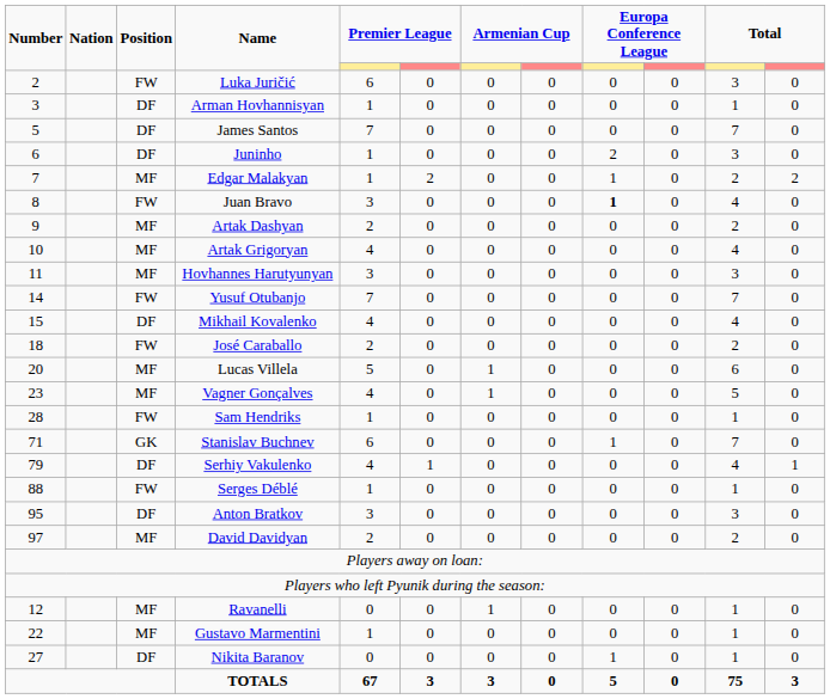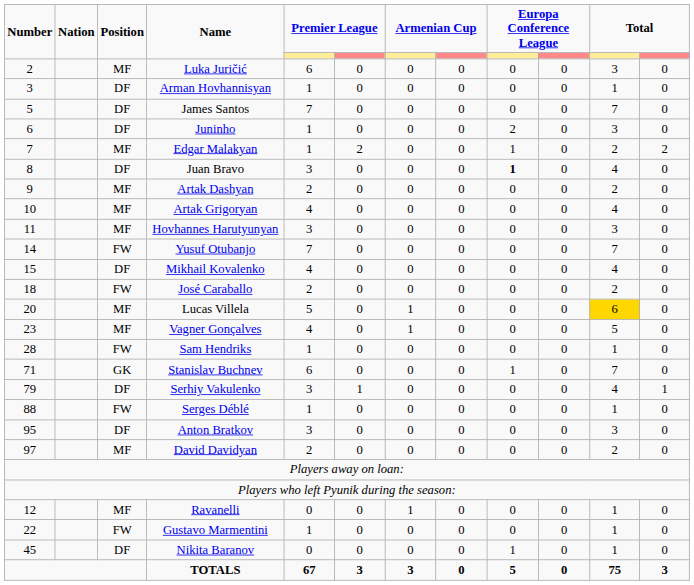 <table class="wikitable" style="text-align:center;">
 <tr>
 <td rowspan="2"  style="width:5%; text-align:center;"><strong>Number</strong></td>
 <td rowspan="2"  style="width:5%; text-align:center;"><strong>Nation</strong></td>
 <td rowspan="2"  style="width:5%; text-align:center;"><strong>Position</strong></td>
 <td rowspan="2"  style="width:20%; text-align:center;"><strong>Name</strong></td>
 <td colspan="2" style="text-align:center;"><strong><a href='#'>Premier League</a></strong></td>
 <td colspan="2" style="text-align:center;"><strong><a href='#'>Armenian Cup</a></strong></td>
 <td colspan="2" style="text-align:center;"><strong><a href='#'>Europa Conference League</a></strong></td>
 <td colspan="2" style="text-align:center;"><strong>Total</strong></td>
 </tr>
 <tr>
 <th style="width:60px; background:#fe9;"></th>
 <th style="width:60px; background:#ff8888;"></th>
 <th style="width:60px; background:#fe9;"></th>
 <th style="width:60px; background:#ff8888;"></th>
 <th style="width:60px; background:#fe9;"></th>
 <th style="width:60px; background:#ff8888;"></th>
 <th style="width:60px; background:#fe9;"></th>
 <th style="width:60px; background:#ff8888;"></th>
 </tr>
 <tr>
 <td>2</td>
 <td></td>
-<td>FW</td>
+<td>MF</td>
 <td><a href='#'>Luka Juričić</a></td>
 <td>6</td>
 <td>0</td>
 <td>0</td>
 <td>0</td>
 <td>0</td>
 <td>0</td>
 <td>3</td>
 <td>0</td>
 </tr>
 <tr>
 <td>3</td>
 <td></td>
 <td>DF</td>
 <td><a href='#'>Arman Hovhannisyan</a></td>
 <td>1</td>
 <td>0</td>
 <td>0</td>
 <td>0</td>
 <td>0</td>
 <td>0</td>
 <td>1</td>
 <td>0</td>
 </tr>
 <tr>
 <td>5</td>
 <td></td>
 <td>DF</td>
 <td>James Santos</td>
 <td>7</td>
 <td>0</td>
 <td>0</td>
 <td>0</td>
 <td>0</td>
 <td>0</td>
 <td>7</td>
 <td>0</td>
 </tr>
 <tr>
 <td>6</td>
 <td></td>
 <td>DF</td>
 <td><a href='#'>Juninho</a></td>
 <td>1</td>
 <td>0</td>
 <td>0</td>
 <td>0</td>
 <td>2</td>
 <td>0</td>
 <td>3</td>
 <td>0</td>
 </tr>
 <tr>
 <td>7</td>
 <td></td>
 <td>MF</td>
 <td><a href='#'>Edgar Malakyan</a></td>
 <td>1</td>
 <td>2</td>
 <td>0</td>
 <td>0</td>
 <td>1</td>
 <td>0</td>
 <td>2</td>
 <td>2</td>
 </tr>
 <tr>
 <td>8</td>
 <td></td>
-<td>FW</td>
+<td>DF</td>
 <td>Juan Bravo</td>
 <td>3</td>
 <td>0</td>
 <td>0</td>
 <td>0</td>
 <td><strong>1</strong></td>
 <td>0</td>
 <td>4</td>
 <td>0</td>
 </tr>
 <tr>
 <td>9</td>
 <td></td>
 <td>MF</td>
 <td><a href='#'>Artak Dashyan</a></td>
 <td>2</td>
 <td>0</td>
 <td>0</td>
 <td>0</td>
 <td>0</td>
 <td>0</td>
 <td>2</td>
 <td>0</td>
 </tr>
 <tr>
 <td>10</td>
 <td></td>
 <td>MF</td>
 <td><a href='#'>Artak Grigoryan</a></td>
 <td>4</td>
 <td>0</td>
 <td>0</td>
 <td>0</td>
 <td>0</td>
 <td>0</td>
 <td>4</td>
 <td>0</td>
 </tr>
 <tr>
 <td>11</td>
 <td></td>
 <td>MF</td>
 <td><a href='#'>Hovhannes Harutyunyan</a></td>
 <td>3</td>
 <td>0</td>
 <td>0</td>
 <td>0</td>
 <td>0</td>
 <td>0</td>
 <td>3</td>
 <td>0</td>
 </tr>
 <tr>
 <td>14</td>
 <td></td>
 <td>FW</td>
 <td><a href='#'>Yusuf Otubanjo</a></td>
 <td>7</td>
 <td>0</td>
 <td>0</td>
 <td>0</td>
 <td>0</td>
 <td>0</td>
 <td>7</td>
 <td>0</td>
 </tr>
 <tr>
 <td>15</td>
 <td></td>
 <td>DF</td>
 <td><a href='#'>Mikhail Kovalenko</a></td>
 <td>4</td>
 <td>0</td>
 <td>0</td>
 <td>0</td>
 <td>0</td>
 <td>0</td>
 <td>4</td>
 <td>0</td>
 </tr>
 <tr>
 <td>18</td>
 <td></td>
 <td>FW</td>
 <td><a href='#'>José Caraballo</a></td>
 <td>2</td>
 <td>0</td>
 <td>0</td>
 <td>0</td>
 <td>0</td>
 <td>0</td>
 <td>2</td>
 <td>0</td>
 </tr>
 <tr>
 <td>20</td>
 <td></td>
 <td>MF</td>
 <td>Lucas Villela</td>
 <td>5</td>
 <td>0</td>
 <td>1</td>
 <td>0</td>
 <td>0</td>
 <td>0</td>
-<td>6</td>
+<td style="background: gold;">6</td>
 <td>0</td>
 </tr>
 <tr>
 <td>23</td>
 <td></td>
 <td>MF</td>
 <td><a href='#'>Vagner Gonçalves</a></td>
 <td>4</td>
 <td>0</td>
 <td>1</td>
 <td>0</td>
 <td>0</td>
 <td>0</td>
 <td>5</td>
 <td>0</td>
 </tr>
 <tr>
 <td>28</td>
 <td></td>
 <td>FW</td>
 <td><a href='#'>Sam Hendriks</a></td>
 <td>1</td>
 <td>0</td>
 <td>0</td>
 <td>0</td>
 <td>0</td>
 <td>0</td>
 <td>1</td>
 <td>0</td>
 </tr>
 <tr>
 <td>71</td>
 <td></td>
 <td>GK</td>
 <td><a href='#'>Stanislav Buchnev</a></td>
 <td>6</td>
 <td>0</td>
 <td>0</td>
 <td>0</td>
 <td>1</td>
 <td>0</td>
 <td>7</td>
 <td>0</td>
 </tr>
 <tr>
 <td>79</td>
 <td></td>
 <td>DF</td>
 <td><a href='#'>Serhiy Vakulenko</a></td>
-<td>4</td>
+<td>3</td>
 <td>1</td>
 <td>0</td>
 <td>0</td>
 <td>0</td>
 <td>0</td>
 <td>4</td>
 <td>1</td>
 </tr>
 <tr>
 <td>88</td>
 <td></td>
 <td>FW</td>
 <td><a href='#'>Serges Déblé</a></td>
 <td>1</td>
 <td>0</td>
 <td>0</td>
 <td>0</td>
 <td>0</td>
 <td>0</td>
 <td>1</td>
 <td>0</td>
 </tr>
 <tr>
 <td>95</td>
 <td></td>
 <td>DF</td>
 <td><a href='#'>Anton Bratkov</a></td>
 <td>3</td>
 <td>0</td>
 <td>0</td>
 <td>0</td>
 <td>0</td>
 <td>0</td>
 <td>3</td>
 <td>0</td>
 </tr>
 <tr>
 <td>97</td>
 <td></td>
 <td>MF</td>
 <td><a href='#'>David Davidyan</a></td>
 <td>2</td>
 <td>0</td>
 <td>0</td>
 <td>0</td>
 <td>0</td>
 <td>0</td>
 <td>2</td>
 <td>0</td>
 </tr>
 <tr>
 <td colspan="16"><em>Players away on loan:</em></td>
 </tr>
 <tr>
 <td colspan="16"><em>Players who left Pyunik during the season:</em></td>
 </tr>
 <tr>
 <td>12</td>
 <td></td>
 <td>MF</td>
 <td><a href='#'>Ravanelli</a></td>
 <td>0</td>
 <td>0</td>
 <td>1</td>
 <td>0</td>
 <td>0</td>
 <td>0</td>
 <td>1</td>
 <td>0</td>
 </tr>
 <tr>
 <td>22</td>
 <td></td>
-<td>MF</td>
+<td>FW</td>
 <td><a href='#'>Gustavo Marmentini</a></td>
 <td>1</td>
 <td>0</td>
 <td>0</td>
 <td>0</td>
 <td>0</td>
 <td>0</td>
 <td>1</td>
 <td>0</td>
 </tr>
 <tr>
-<td>27</td>
+<td>45</td>
 <td></td>
 <td>DF</td>
 <td><a href='#'>Nikita Baranov</a></td>
 <td>0</td>
 <td>0</td>
 <td>0</td>
 <td>0</td>
 <td>1</td>
 <td>0</td>
 <td>1</td>
 <td>0</td>
 </tr>
 <tr>
 <td colspan="3"></td>
 <td><strong>TOTALS</strong></td>
 <td><strong>67</strong></td>
 <td><strong>3</strong></td>
 <td><strong>3</strong></td>
 <td><strong>0</strong></td>
 <td><strong>5</strong></td>
 <td><strong>0</strong></td>
 <td><strong>75</strong></td>
 <td><strong>3</strong></td>
 </tr>
 </table>
